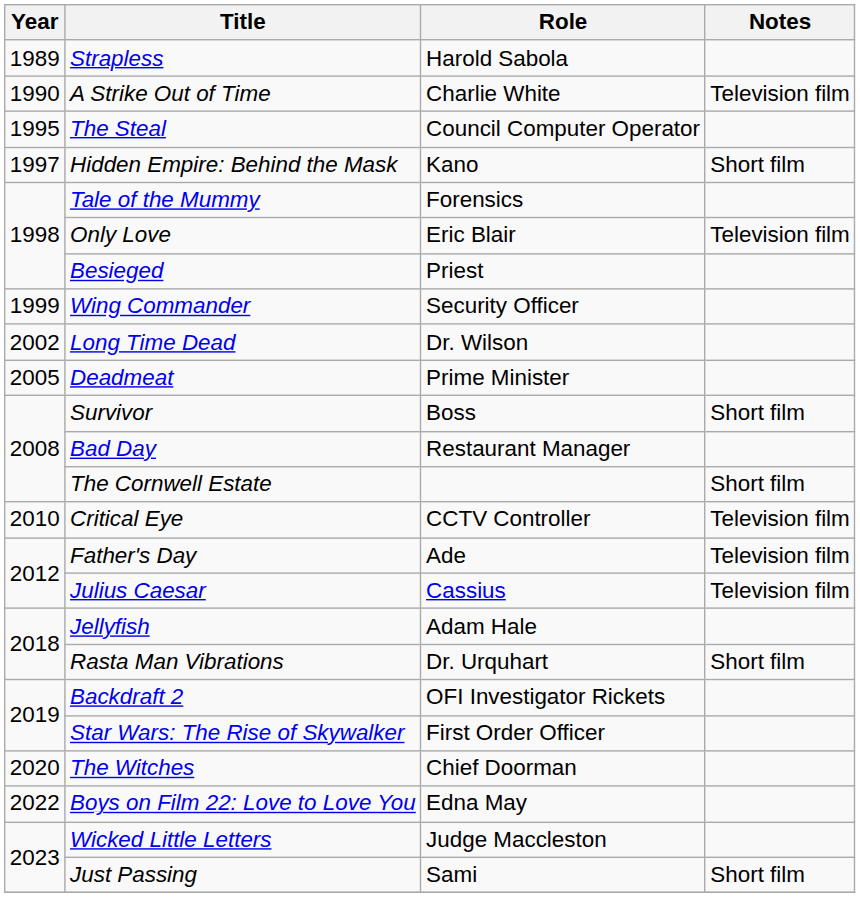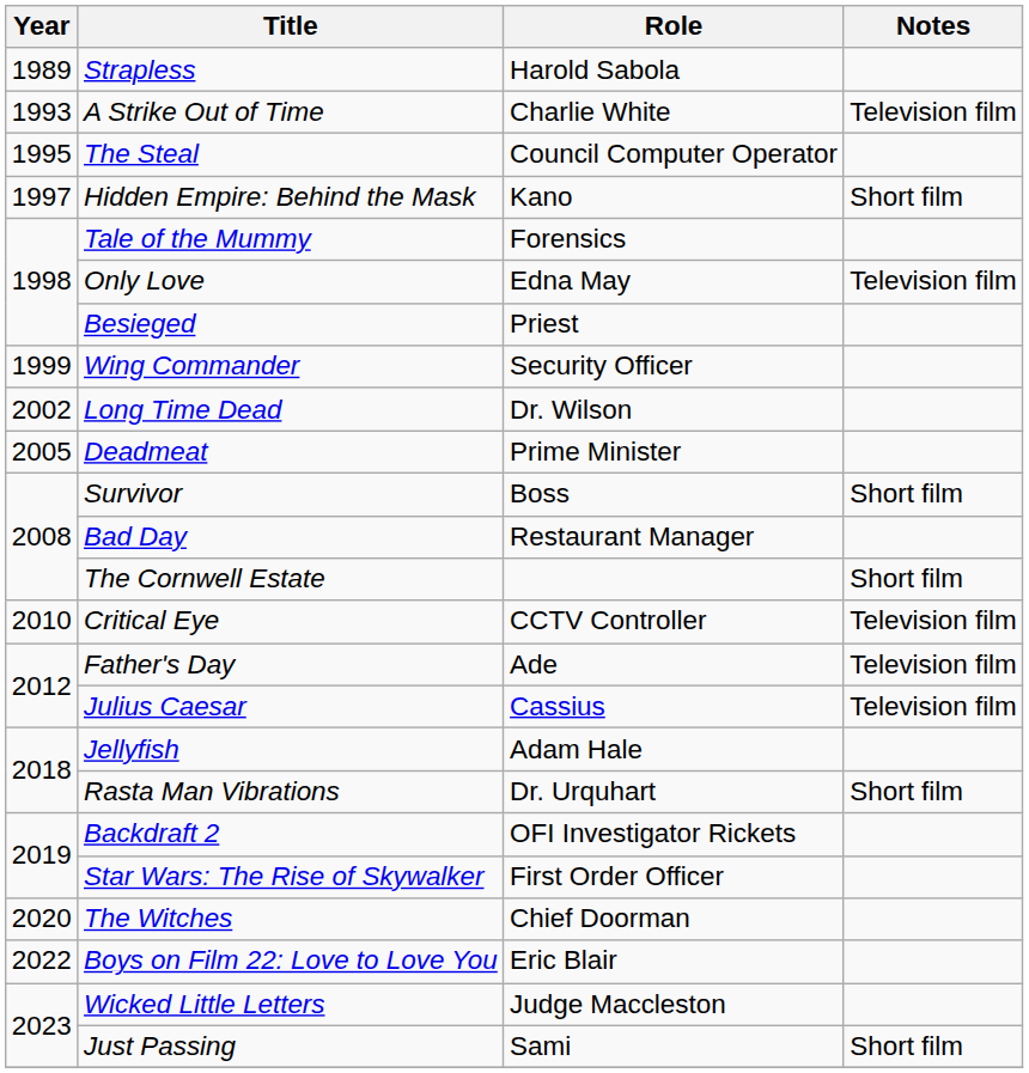 <table class="wikitable sortable">
 <tr>
 <th>Year</th>
 <th>Title</th>
 <th>Role</th>
 <th>Notes</th>
 </tr>
 <tr>
 <td>1989</td>
 <td><em><a href='#'>Strapless</a></em></td>
 <td>Harold Sabola</td>
 <td></td>
 </tr>
 <tr>
-<td>1990</td>
+<td>1993</td>
 <td><em>A Strike Out of Time</em></td>
 <td>Charlie White</td>
 <td>Television film</td>
 </tr>
 <tr>
 <td>1995</td>
 <td><em><a href='#'>The Steal</a></em></td>
 <td>Council Computer Operator</td>
 <td></td>
 </tr>
 <tr>
 <td>1997</td>
 <td><em>Hidden Empire: Behind the Mask</em></td>
 <td>Kano</td>
 <td>Short film</td>
 </tr>
 <tr>
 <td rowspan="3">1998</td>
 <td><em><a href='#'>Tale of the Mummy</a></em></td>
 <td>Forensics</td>
 <td></td>
 </tr>
 <tr>
 <td><em>Only Love</em></td>
-<td>Eric Blair</td>
+<td>Edna May</td>
 <td>Television film</td>
 </tr>
 <tr>
 <td><em><a href='#'>Besieged</a></em></td>
 <td>Priest</td>
 <td></td>
 </tr>
 <tr>
 <td>1999</td>
 <td><em><a href='#'>Wing Commander</a></em></td>
 <td>Security Officer</td>
 <td></td>
 </tr>
 <tr>
 <td>2002</td>
 <td><em><a href='#'>Long Time Dead</a></em></td>
 <td>Dr. Wilson</td>
 <td></td>
 </tr>
 <tr>
 <td>2005</td>
 <td><em><a href='#'>Deadmeat</a></em></td>
 <td>Prime Minister</td>
 <td></td>
 </tr>
 <tr>
 <td rowspan="3">2008</td>
 <td><em>Survivor</em></td>
 <td>Boss</td>
 <td>Short film</td>
 </tr>
 <tr>
 <td><em><a href='#'>Bad Day</a></em></td>
 <td>Restaurant Manager</td>
 <td></td>
 </tr>
 <tr>
 <td><em>The Cornwell Estate</em></td>
 <td></td>
 <td>Short film</td>
 </tr>
 <tr>
 <td>2010</td>
 <td><em>Critical Eye</em></td>
 <td>CCTV Controller</td>
 <td>Television film</td>
 </tr>
 <tr>
 <td rowspan="2">2012</td>
 <td><em>Father's Day</em></td>
 <td>Ade</td>
 <td>Television film</td>
 </tr>
 <tr>
 <td><em><a href='#'>Julius Caesar</a></em></td>
 <td><a href='#'>Cassius</a></td>
 <td>Television film</td>
 </tr>
 <tr>
 <td rowspan="2">2018</td>
 <td><em><a href='#'>Jellyfish</a></em></td>
 <td>Adam Hale</td>
 <td></td>
 </tr>
 <tr>
 <td><em>Rasta Man Vibrations</em></td>
 <td>Dr. Urquhart</td>
 <td>Short film</td>
 </tr>
 <tr>
 <td rowspan="2">2019</td>
 <td><em><a href='#'>Backdraft 2</a></em></td>
 <td>OFI Investigator Rickets</td>
 <td></td>
 </tr>
 <tr>
 <td><em><a href='#'>Star Wars: The Rise of Skywalker</a></em></td>
 <td>First Order Officer</td>
 <td></td>
 </tr>
 <tr>
 <td>2020</td>
 <td><em><a href='#'>The Witches</a></em></td>
 <td>Chief Doorman</td>
 <td></td>
 </tr>
 <tr>
 <td>2022</td>
 <td><em><a href='#'>Boys on Film 22: Love to Love You</a></em></td>
-<td>Edna May</td>
+<td>Eric Blair</td>
 <td></td>
 </tr>
 <tr>
 <td rowspan="2">2023</td>
 <td><em><a href='#'>Wicked Little Letters</a></em></td>
 <td>Judge Maccleston</td>
 <td></td>
 </tr>
 <tr>
 <td><em>Just Passing</em></td>
 <td>Sami</td>
 <td>Short film</td>
 </tr>
 <tr>
 </tr>
 </table>
